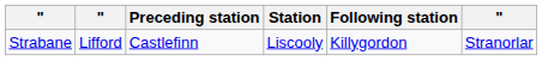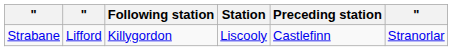 <table class="wikitable">
 <tr>
 <th>"</th>
 <th>"</th>
+<th>Following station</th>
+<th>Station</th>
 <th>Preceding station</th>
-<th>Station</th>
-<th>Following station</th>
 <th>"</th>
 </tr>
 <tr>
 <td><a href='#'>Strabane</a></td>
 <td><a href='#'>Lifford</a></td>
+<td><a href='#'>Killygordon</a></td>
+<td><a href='#'>Liscooly</a></td>
 <td><a href='#'>Castlefinn</a></td>
-<td><a href='#'>Liscooly</a></td>
-<td><a href='#'>Killygordon</a></td>
 <td><a href='#'>Stranorlar</a></td>
 </tr>
 </table>
